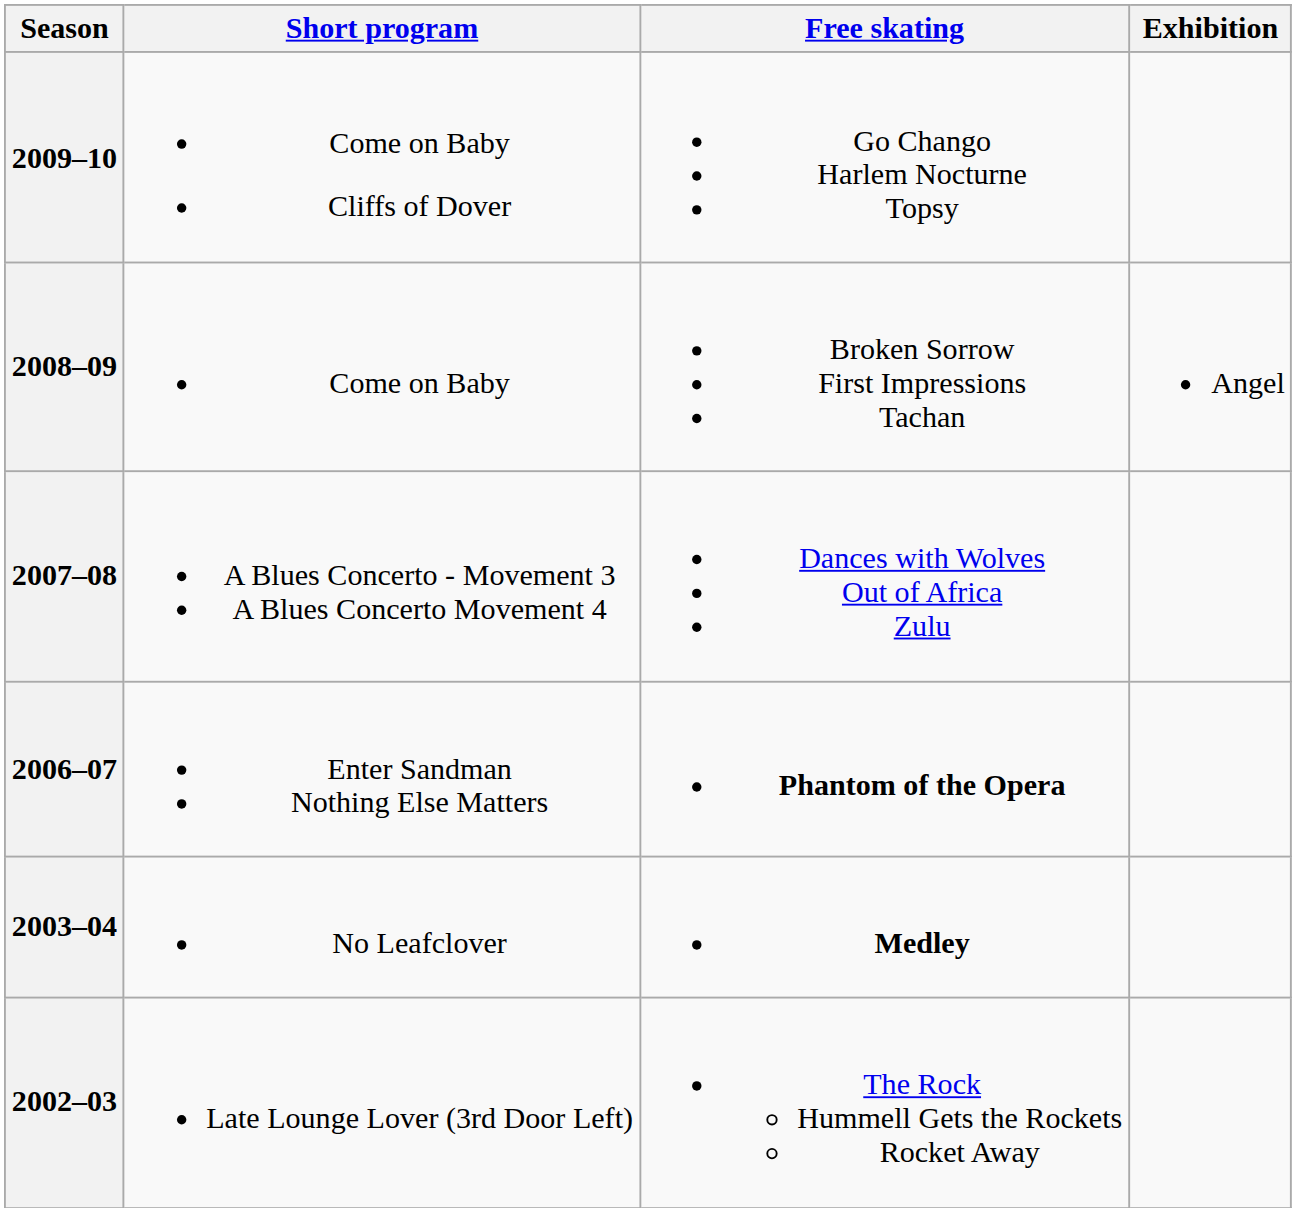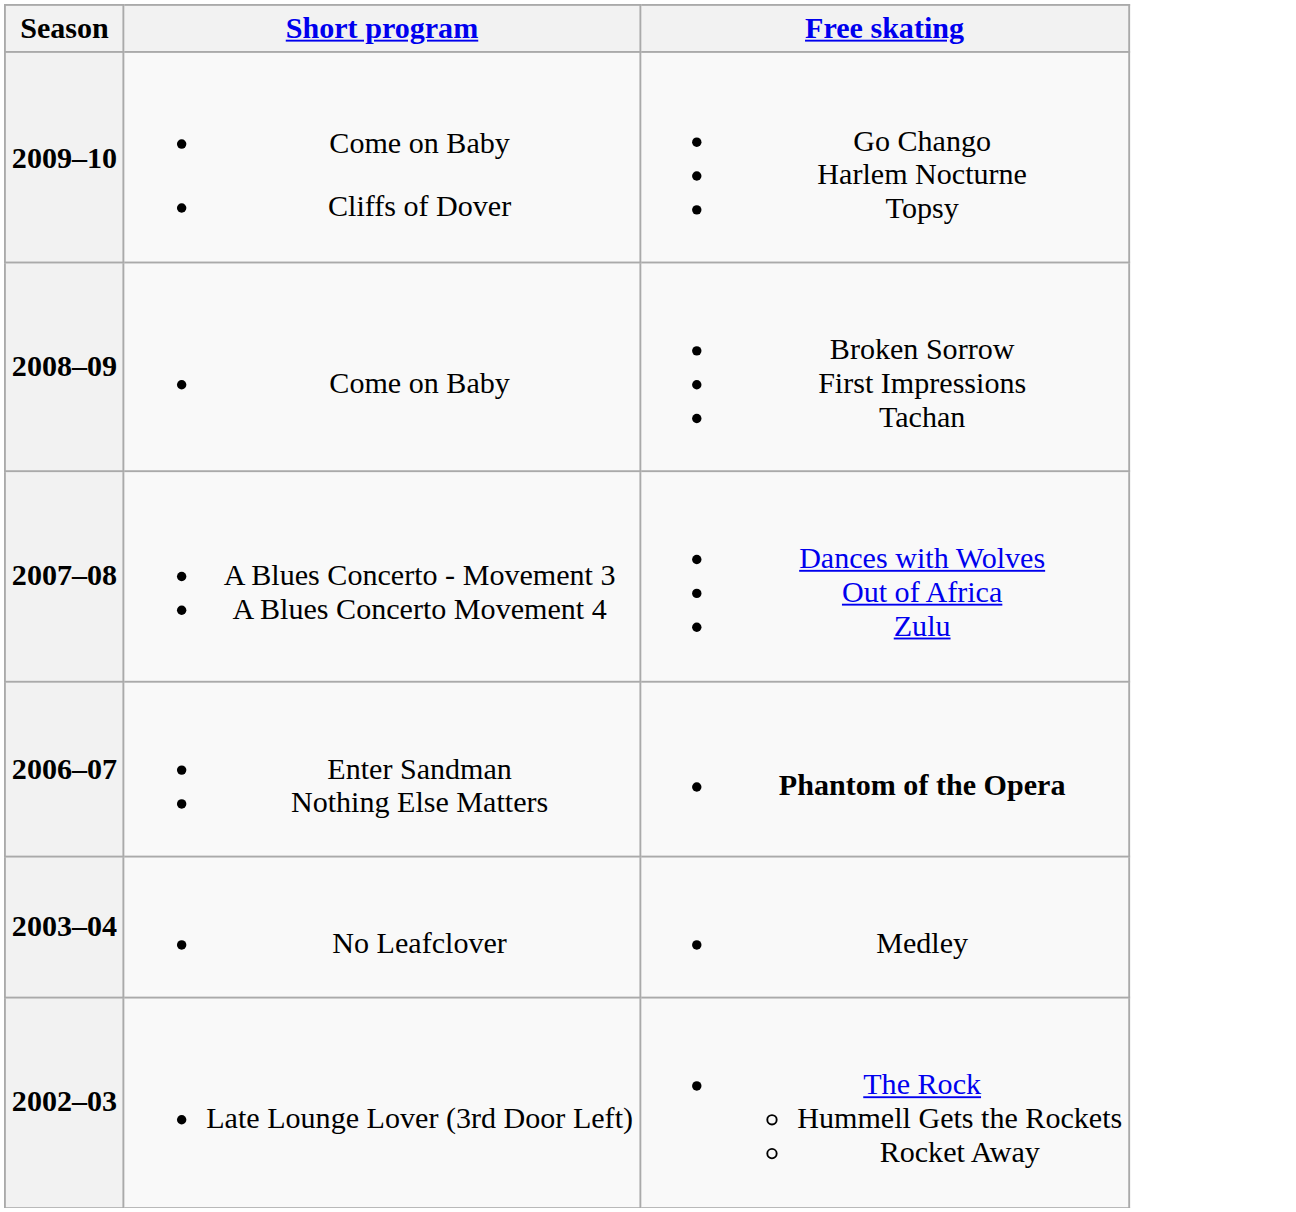 <table class=wikitable style=text-align:center>
 <tr>
 <th>Season</th>
 <th><a href='#'>Short program</a></th>
 <th><a href='#'>Free skating</a></th>
-<th>Exhibition</th>
 </tr>
 <tr>
 <th>2009–10<br></th>
 <td><br><ul><li>Come on Baby<br></li></ul><ul><li>Cliffs of Dover<br></li></ul></td>
 <td><br><ul><li>Go Chango<br></li><li>Harlem Nocturne<br></li><li>Topsy<br></li></ul></td>
-<td></td>
 </tr>
 <tr>
 <th>2008–09<br></th>
 <td><br><ul><li>Come on Baby<br></li></ul></td>
 <td><br><ul><li>Broken Sorrow<br></li><li>First Impressions<br></li><li>Tachan<br></li></ul></td>
-<td><br><ul><li>Angel<br></li></ul></td>
 </tr>
 <tr>
 <th>2007–08<br></th>
 <td><br><ul><li>A Blues Concerto - Movement 3<br></li><li>A Blues Concerto Movement 4<br></li></ul></td>
 <td><br><ul><li><a href='#'>Dances with Wolves</a><br></li><li><a href='#'>Out of Africa</a><br></li><li><a href='#'>Zulu</a><br></li></ul></td>
-<td></td>
 </tr>
 <tr>
 <th>2006–07<br></th>
 <td><br><ul><li>Enter Sandman</li><li>Nothing Else Matters<br></li></ul></td>
 <td><strong><br><ul><li>Phantom of the Opera<br></li></ul></strong></td>
-<td></td>
 </tr>
 <tr>
 <th>2003–04<br></th>
 <td><br><ul><li>No Leafclover<br></li></ul></td>
-<td><strong><br><ul><li>Medley<br></li></ul></strong></td>
-<td></td>
+<td><br><ul><li>Medley<br></li></ul></td>
 </tr>
 <tr>
 <th>2002–03<br></th>
 <td><br><ul><li>Late Lounge Lover (3rd Door Left)<br></li></ul></td>
 <td><br><ul><li><a href='#'>The Rock</a><ul><li>Hummell Gets the Rockets</li><li>Rocket Away</li></ul></li></ul></td>
-<td></td>
 </tr>
 </table>
